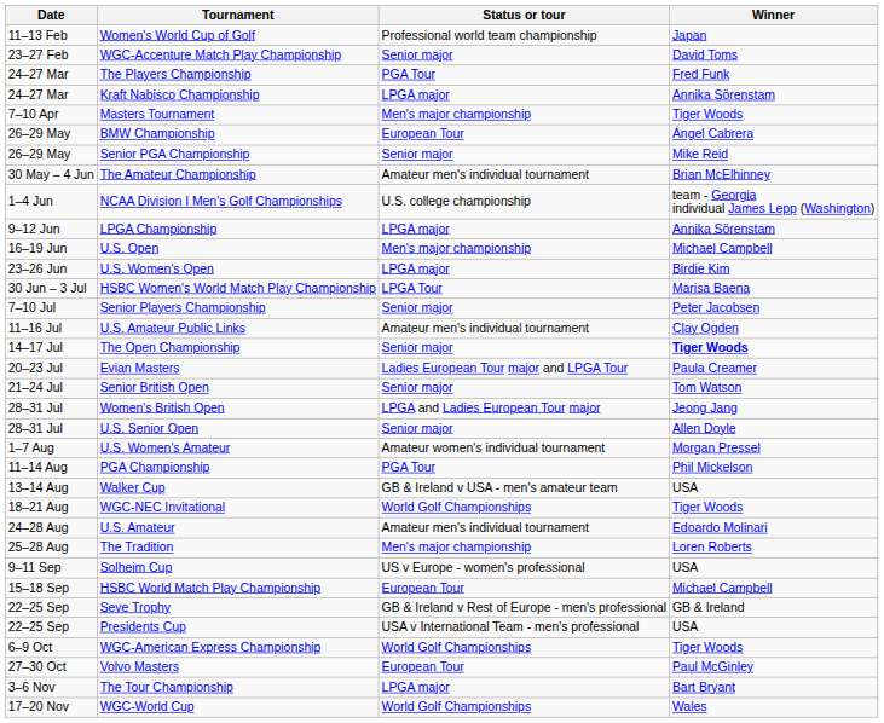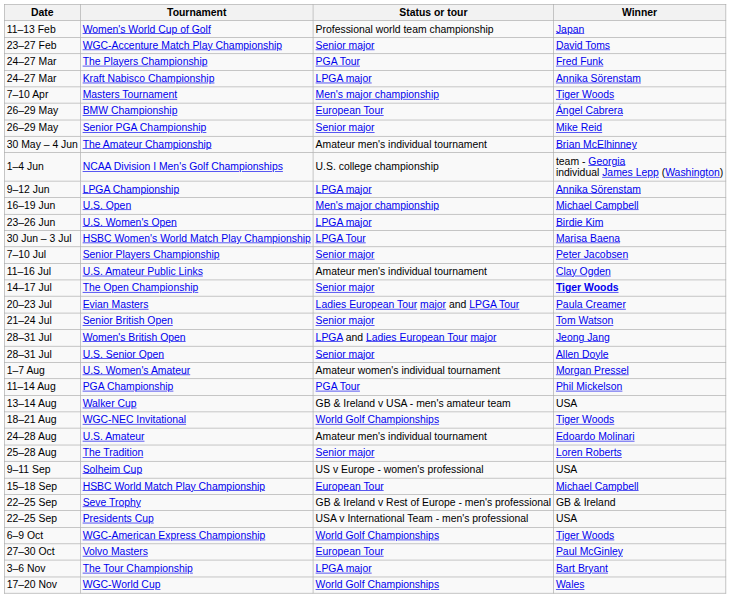 <table class="wikitable">
 <tr>
 <th>Date</th>
 <th>Tournament</th>
 <th>Status or tour</th>
 <th>Winner</th>
 </tr>
 <tr>
 <td>11–13 Feb</td>
 <td><a href='#'>Women's World Cup of Golf</a></td>
 <td>Professional world team championship</td>
 <td><a href='#'>Japan</a></td>
 </tr>
 <tr>
 <td>23–27 Feb</td>
 <td><a href='#'>WGC-Accenture Match Play Championship</a></td>
 <td><a href='#'>Senior major</a></td>
 <td><a href='#'>David Toms</a></td>
 </tr>
 <tr>
 <td>24–27 Mar</td>
 <td><a href='#'>The Players Championship</a></td>
 <td><a href='#'>PGA Tour</a></td>
 <td><a href='#'>Fred Funk</a></td>
 </tr>
 <tr>
 <td>24–27 Mar</td>
 <td><a href='#'>Kraft Nabisco Championship</a></td>
 <td><a href='#'>LPGA major</a></td>
 <td><a href='#'>Annika Sörenstam</a></td>
 </tr>
 <tr>
 <td>7–10 Apr</td>
 <td><a href='#'>Masters Tournament</a></td>
 <td><a href='#'>Men's major championship</a></td>
 <td><a href='#'>Tiger Woods</a></td>
 </tr>
 <tr>
 <td>26–29 May</td>
 <td><a href='#'>BMW Championship</a></td>
 <td><a href='#'>European Tour</a></td>
 <td><a href='#'>Ángel Cabrera</a></td>
 </tr>
 <tr>
 <td>26–29 May</td>
 <td><a href='#'>Senior PGA Championship</a></td>
 <td><a href='#'>Senior major</a></td>
 <td><a href='#'>Mike Reid</a></td>
 </tr>
 <tr>
 <td>30 May – 4 Jun</td>
 <td><a href='#'>The Amateur Championship</a></td>
 <td>Amateur men's individual tournament</td>
 <td><a href='#'>Brian McElhinney</a></td>
 </tr>
 <tr>
 <td>1–4 Jun</td>
 <td><a href='#'>NCAA Division I Men's Golf Championships</a></td>
 <td>U.S. college championship</td>
 <td>team - <a href='#'>Georgia</a><br>individual <a href='#'>James Lepp</a> (<a href='#'>Washington</a>)</td>
 </tr>
 <tr>
 <td>9–12 Jun</td>
 <td><a href='#'>LPGA Championship</a></td>
 <td><a href='#'>LPGA major</a></td>
 <td><a href='#'>Annika Sörenstam</a></td>
 </tr>
 <tr>
 <td>16–19 Jun</td>
 <td><a href='#'>U.S. Open</a></td>
 <td><a href='#'>Men's major championship</a></td>
 <td><a href='#'>Michael Campbell</a></td>
 </tr>
 <tr>
 <td>23–26 Jun</td>
 <td><a href='#'>U.S. Women's Open</a></td>
 <td><a href='#'>LPGA major</a></td>
 <td><a href='#'>Birdie Kim</a></td>
 </tr>
 <tr>
 <td>30 Jun – 3 Jul</td>
 <td><a href='#'>HSBC Women's World Match Play Championship</a></td>
 <td><a href='#'>LPGA Tour</a></td>
 <td><a href='#'>Marisa Baena</a></td>
 </tr>
 <tr>
 <td>7–10 Jul</td>
 <td><a href='#'>Senior Players Championship</a></td>
 <td><a href='#'>Senior major</a></td>
 <td><a href='#'>Peter Jacobsen</a></td>
 </tr>
 <tr>
 <td>11–16 Jul</td>
 <td><a href='#'>U.S. Amateur Public Links</a></td>
 <td>Amateur men's individual tournament</td>
 <td><a href='#'>Clay Ogden</a></td>
 </tr>
 <tr>
 <td>14–17 Jul</td>
 <td><a href='#'>The Open Championship</a></td>
 <td><a href='#'>Senior major</a></td>
 <td><strong><a href='#'>Tiger Woods</a></strong></td>
 </tr>
 <tr>
 <td>20–23 Jul</td>
 <td><a href='#'>Evian Masters</a></td>
 <td><a href='#'>Ladies European Tour</a> <a href='#'>major</a> and <a href='#'>LPGA Tour</a></td>
 <td><a href='#'>Paula Creamer</a></td>
 </tr>
 <tr>
 <td>21–24 Jul</td>
 <td><a href='#'>Senior British Open</a></td>
 <td><a href='#'>Senior major</a></td>
 <td><a href='#'>Tom Watson</a></td>
 </tr>
 <tr>
 <td>28–31 Jul</td>
 <td><a href='#'>Women's British Open</a></td>
 <td><a href='#'>LPGA</a> and <a href='#'>Ladies European Tour</a> <a href='#'>major</a></td>
 <td><a href='#'>Jeong Jang</a></td>
 </tr>
 <tr>
 <td>28–31 Jul</td>
 <td><a href='#'>U.S. Senior Open</a></td>
 <td><a href='#'>Senior major</a></td>
 <td><a href='#'>Allen Doyle</a></td>
 </tr>
 <tr>
 <td>1–7 Aug</td>
 <td><a href='#'>U.S. Women's Amateur</a></td>
 <td>Amateur women's individual tournament</td>
 <td><a href='#'>Morgan Pressel</a></td>
 </tr>
 <tr>
 <td>11–14 Aug</td>
 <td><a href='#'>PGA Championship</a></td>
 <td><a href='#'>PGA Tour</a></td>
 <td><a href='#'>Phil Mickelson</a></td>
 </tr>
 <tr>
 <td>13–14 Aug</td>
 <td><a href='#'>Walker Cup</a></td>
 <td>GB & Ireland v USA - men's amateur team</td>
 <td>USA</td>
 </tr>
 <tr>
 <td>18–21 Aug</td>
 <td><a href='#'>WGC-NEC Invitational</a></td>
 <td><a href='#'>World Golf Championships</a></td>
 <td><a href='#'>Tiger Woods</a></td>
 </tr>
 <tr>
 <td>24–28 Aug</td>
 <td><a href='#'>U.S. Amateur</a></td>
 <td>Amateur men's individual tournament</td>
 <td><a href='#'>Edoardo Molinari</a></td>
 </tr>
 <tr>
 <td>25–28 Aug</td>
 <td><a href='#'>The Tradition</a></td>
-<td><a href='#'>Men's major championship</a></td>
+<td><a href='#'>Senior major</a></td>
 <td><a href='#'>Loren Roberts</a></td>
 </tr>
 <tr>
 <td>9–11 Sep</td>
 <td><a href='#'>Solheim Cup</a></td>
 <td>US v Europe - women's professional</td>
 <td>USA</td>
 </tr>
 <tr>
 <td>15–18 Sep</td>
 <td><a href='#'>HSBC World Match Play Championship</a></td>
 <td><a href='#'>European Tour</a></td>
 <td><a href='#'>Michael Campbell</a></td>
 </tr>
 <tr>
 <td>22–25 Sep</td>
 <td><a href='#'>Seve Trophy</a></td>
 <td>GB & Ireland v Rest of Europe - men's professional</td>
 <td>GB & Ireland</td>
 </tr>
 <tr>
 <td>22–25 Sep</td>
 <td><a href='#'>Presidents Cup</a></td>
 <td>USA v International Team - men's professional</td>
 <td>USA</td>
 </tr>
 <tr>
 <td>6–9 Oct</td>
 <td><a href='#'>WGC-American Express Championship</a></td>
 <td><a href='#'>World Golf Championships</a></td>
 <td><a href='#'>Tiger Woods</a></td>
 </tr>
 <tr>
 <td>27–30 Oct</td>
 <td><a href='#'>Volvo Masters</a></td>
 <td><a href='#'>European Tour</a></td>
 <td><a href='#'>Paul McGinley</a></td>
 </tr>
 <tr>
 <td>3–6 Nov</td>
 <td><a href='#'>The Tour Championship</a></td>
 <td><a href='#'>LPGA major</a></td>
 <td><a href='#'>Bart Bryant</a></td>
 </tr>
 <tr>
 <td>17–20 Nov</td>
 <td><a href='#'>WGC-World Cup</a></td>
 <td><a href='#'>World Golf Championships</a></td>
 <td><a href='#'>Wales</a></td>
 </tr>
 </table>
